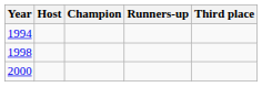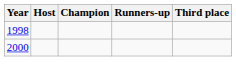 <table class="wikitable sortable">
 <tr>
 <th>Year</th>
 <th>Host</th>
 <th>Champion</th>
 <th>Runners-up</th>
 <th>Third place</th>
-</tr>
-<tr>
-<td><a href='#'>1994</a></td>
-<td></td>
-<td></td>
-<td></td>
-<td></td>
 </tr>
 <tr>
 <td><a href='#'>1998</a></td>
 <td></td>
 <td></td>
 <td></td>
 <td></td>
 </tr>
 <tr>
 <td><a href='#'>2000</a></td>
 <td></td>
 <td></td>
 <td></td>
 <td></td>
 </tr>
 </table>
